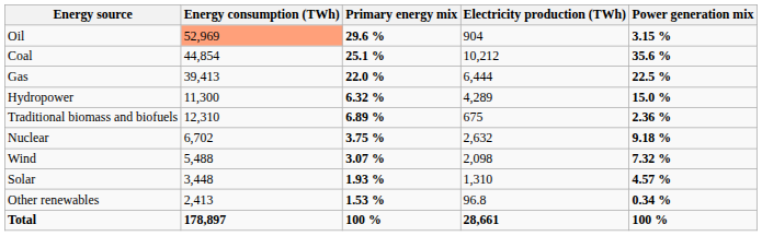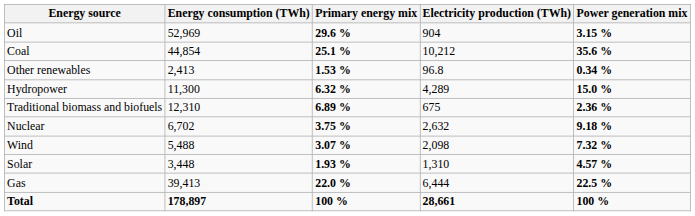 <table class="wikitable">
 <tr>
 <th>Energy source</th>
 <th>Energy consumption (TWh)</th>
 <th>Primary energy mix</th>
 <th>Electricity production (TWh)</th>
 <th>Power generation mix</th>
 </tr>
 <tr>
 <td>Oil</td>
-<td style="background: lightsalmon;">52,969</td>
+<td>52,969</td>
 <td><strong>29.6 %</strong></td>
 <td>904</td>
 <td><strong>3.15 %</strong></td>
 </tr>
 <tr>
 <td>Coal</td>
 <td>44,854</td>
 <td><strong>25.1 %</strong></td>
 <td>10,212</td>
 <td><strong>35.6 %</strong></td>
 </tr>
 <tr>
-<td>Gas</td>
-<td>39,413</td>
-<td><strong>22.0 %</strong></td>
-<td>6,444</td>
-<td><strong>22.5 %</strong></td>
+<td>Other renewables</td>
+<td>2,413</td>
+<td><strong>1.53 %</strong></td>
+<td>96.8</td>
+<td><strong>0.34 %</strong></td>
 </tr>
 <tr>
 <td>Hydropower</td>
 <td>11,300</td>
 <td><strong>6.32 %</strong></td>
 <td>4,289</td>
 <td><strong>15.0 %</strong></td>
 </tr>
 <tr>
 <td>Traditional biomass and biofuels</td>
 <td>12,310</td>
 <td><strong>6.89 %</strong></td>
 <td>675</td>
 <td><strong>2.36 %</strong></td>
 </tr>
 <tr>
 <td>Nuclear</td>
 <td>6,702</td>
 <td><strong>3.75 %</strong></td>
 <td>2,632</td>
 <td><strong>9.18 %</strong></td>
 </tr>
 <tr>
 <td>Wind</td>
 <td>5,488</td>
 <td><strong>3.07 %</strong></td>
 <td>2,098</td>
 <td><strong>7.32 %</strong></td>
 </tr>
 <tr>
 <td>Solar</td>
 <td>3,448</td>
 <td><strong>1.93 %</strong></td>
 <td>1,310</td>
 <td><strong>4.57 %</strong></td>
 </tr>
 <tr>
-<td>Other renewables</td>
-<td>2,413</td>
-<td><strong>1.53 %</strong></td>
-<td>96.8</td>
-<td><strong>0.34 %</strong></td>
+<td>Gas</td>
+<td>39,413</td>
+<td><strong>22.0 %</strong></td>
+<td>6,444</td>
+<td><strong>22.5 %</strong></td>
 </tr>
 <tr>
 <td><strong>Total</strong></td>
 <td><strong>178,897</strong></td>
 <td><strong>100 %</strong></td>
 <td><strong>28,661</strong></td>
 <td><strong>100 %</strong></td>
 </tr>
 </table>
